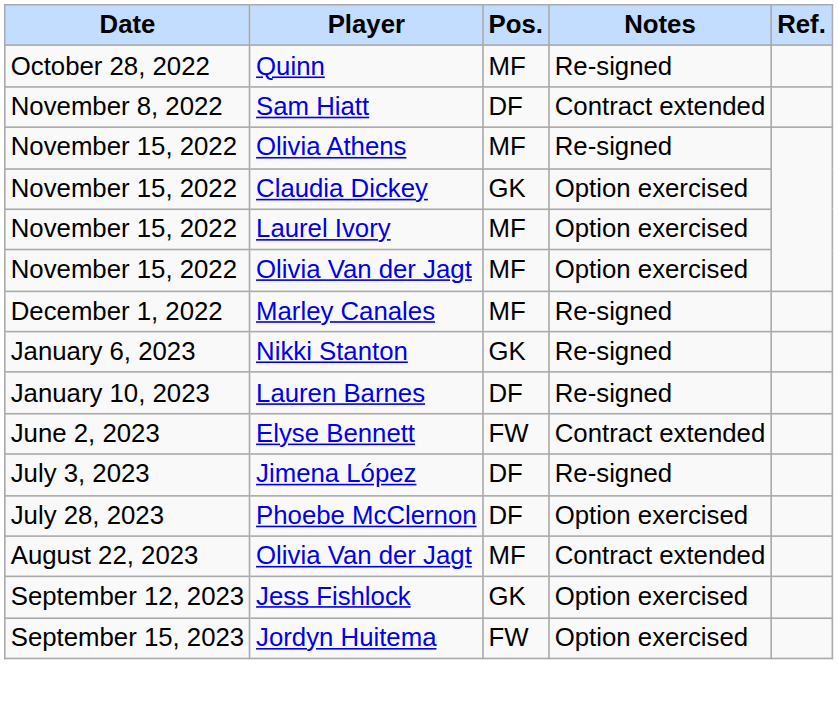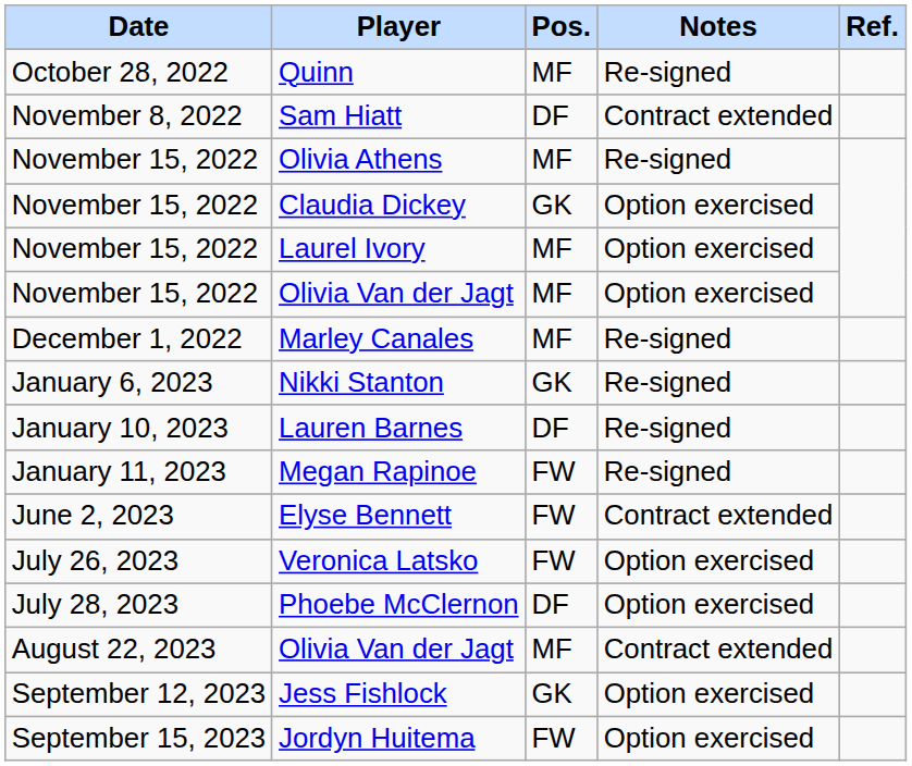 <table class="wikitable" style="text-align:left;">
 <tr>
 <th style="background:#c2ddff">Date</th>
 <th style="background:#c2ddff">Player</th>
 <th style="background:#c2ddff">Pos.</th>
 <th style="background:#c2ddff">Notes</th>
 <th style="background:#c2ddff">Ref.</th>
 </tr>
 <tr>
 <td style="white-space: nowrap;">October 28, 2022</td>
 <td style="white-space: nowrap;"> <a href='#'>Quinn</a></td>
 <td>MF</td>
 <td>Re-signed</td>
 <td></td>
 </tr>
 <tr>
 <td style="white-space: nowrap;">November 8, 2022</td>
 <td style="white-space: nowrap;"> <a href='#'>Sam Hiatt</a></td>
 <td>DF</td>
 <td>Contract extended</td>
 <td></td>
 </tr>
 <tr>
 <td style="white-space: nowrap;">November 15, 2022</td>
 <td style="white-space: nowrap;"> <a href='#'>Olivia Athens</a></td>
 <td>MF</td>
 <td>Re-signed</td>
 <td rowspan=4></td>
 </tr>
 <tr>
 <td style="white-space: nowrap;">November 15, 2022</td>
 <td style="white-space: nowrap;"> <a href='#'>Claudia Dickey</a></td>
 <td>GK</td>
 <td>Option exercised</td>
 </tr>
 <tr>
 <td style="white-space: nowrap;">November 15, 2022</td>
 <td style="white-space: nowrap;"> <a href='#'>Laurel Ivory</a></td>
 <td>MF</td>
 <td>Option exercised</td>
 </tr>
 <tr>
 <td style="white-space: nowrap;">November 15, 2022</td>
 <td style="white-space: nowrap;"> <a href='#'>Olivia Van der Jagt</a></td>
 <td>MF</td>
 <td>Option exercised</td>
 </tr>
 <tr>
 <td style="white-space: nowrap;">December 1, 2022</td>
 <td style="white-space: nowrap;"> <a href='#'>Marley Canales</a></td>
 <td>MF</td>
 <td>Re-signed</td>
 <td></td>
 </tr>
 <tr>
 <td style="white-space: nowrap;">January 6, 2023</td>
 <td style="white-space: nowrap;"> <a href='#'>Nikki Stanton</a></td>
 <td>GK</td>
 <td>Re-signed</td>
 <td></td>
 </tr>
 <tr>
 <td style="white-space: nowrap;">January 10, 2023</td>
 <td style="white-space: nowrap;"> <a href='#'>Lauren Barnes</a></td>
 <td>DF</td>
 <td>Re-signed</td>
 <td></td>
 </tr>
 <tr>
+<td style="white-space: nowrap;">January 11, 2023</td>
+<td style="white-space: nowrap;"> <a href='#'>Megan Rapinoe</a></td>
+<td>FW</td>
+<td>Re-signed</td>
+<td></td>
+</tr>
+<tr>
 <td style="white-space: nowrap;">June 2, 2023</td>
 <td style="white-space: nowrap;"> <a href='#'>Elyse Bennett</a></td>
 <td>FW</td>
 <td>Contract extended</td>
 <td></td>
 </tr>
 <tr>
-<td style="white-space: nowrap;">July 3, 2023</td>
-<td style="white-space: nowrap;"> <a href='#'>Jimena López</a></td>
-<td>DF</td>
-<td>Re-signed</td>
+<td style="white-space: nowrap;">July 26, 2023</td>
+<td style="white-space: nowrap;"> <a href='#'>Veronica Latsko</a></td>
+<td>FW</td>
+<td>Option exercised</td>
 <td></td>
 </tr>
 <tr>
 <td style="white-space: nowrap;">July 28, 2023</td>
 <td style="white-space: nowrap;"> <a href='#'>Phoebe McClernon</a></td>
 <td>DF</td>
 <td>Option exercised</td>
 <td></td>
 </tr>
 <tr>
 <td style="white-space: nowrap;">August 22, 2023</td>
 <td style="white-space: nowrap;"> <a href='#'>Olivia Van der Jagt</a></td>
 <td>MF</td>
 <td>Contract extended</td>
 <td></td>
 </tr>
 <tr>
 <td style="white-space: nowrap;">September 12, 2023</td>
 <td style="white-space: nowrap;"> <a href='#'>Jess Fishlock</a></td>
 <td>GK</td>
 <td>Option exercised</td>
 <td></td>
 </tr>
 <tr>
 <td style="white-space: nowrap;">September 15, 2023</td>
 <td style="white-space: nowrap;"> <a href='#'>Jordyn Huitema</a></td>
 <td>FW</td>
 <td>Option exercised</td>
 <td></td>
 </tr>
 </table>
